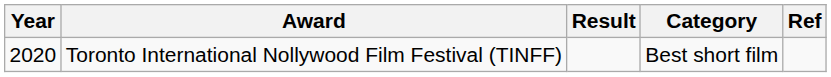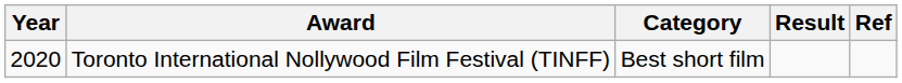 <table class="wikitable">
 <tr>
 <th>Year</th>
 <th>Award</th>
+<th>Category</th>
 <th>Result</th>
-<th>Category</th>
 <th>Ref</th>
 </tr>
 <tr>
 <td>2020</td>
 <td>Toronto International Nollywood Film Festival (TINFF)</td>
+<td>Best short film</td>
 <td></td>
-<td>Best short film</td>
 <td></td>
 </tr>
 </table>
